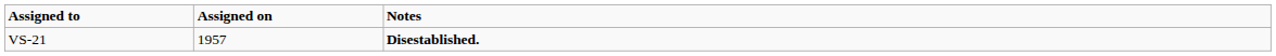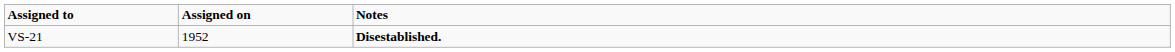 <table class="wikitable" style="width: 70%;">
 <tr>
 <td style="width: 200px;"><strong>Assigned to</strong></td>
 <td style="width: 200px;"><strong>Assigned on</strong></td>
 <td><strong>Notes</strong></td>
 </tr>
 <tr>
 <td>VS-21</td>
-<td>1957</td>
+<td>1952</td>
 <td><strong>Disestablished.</strong></td>
 </tr>
 </table>
